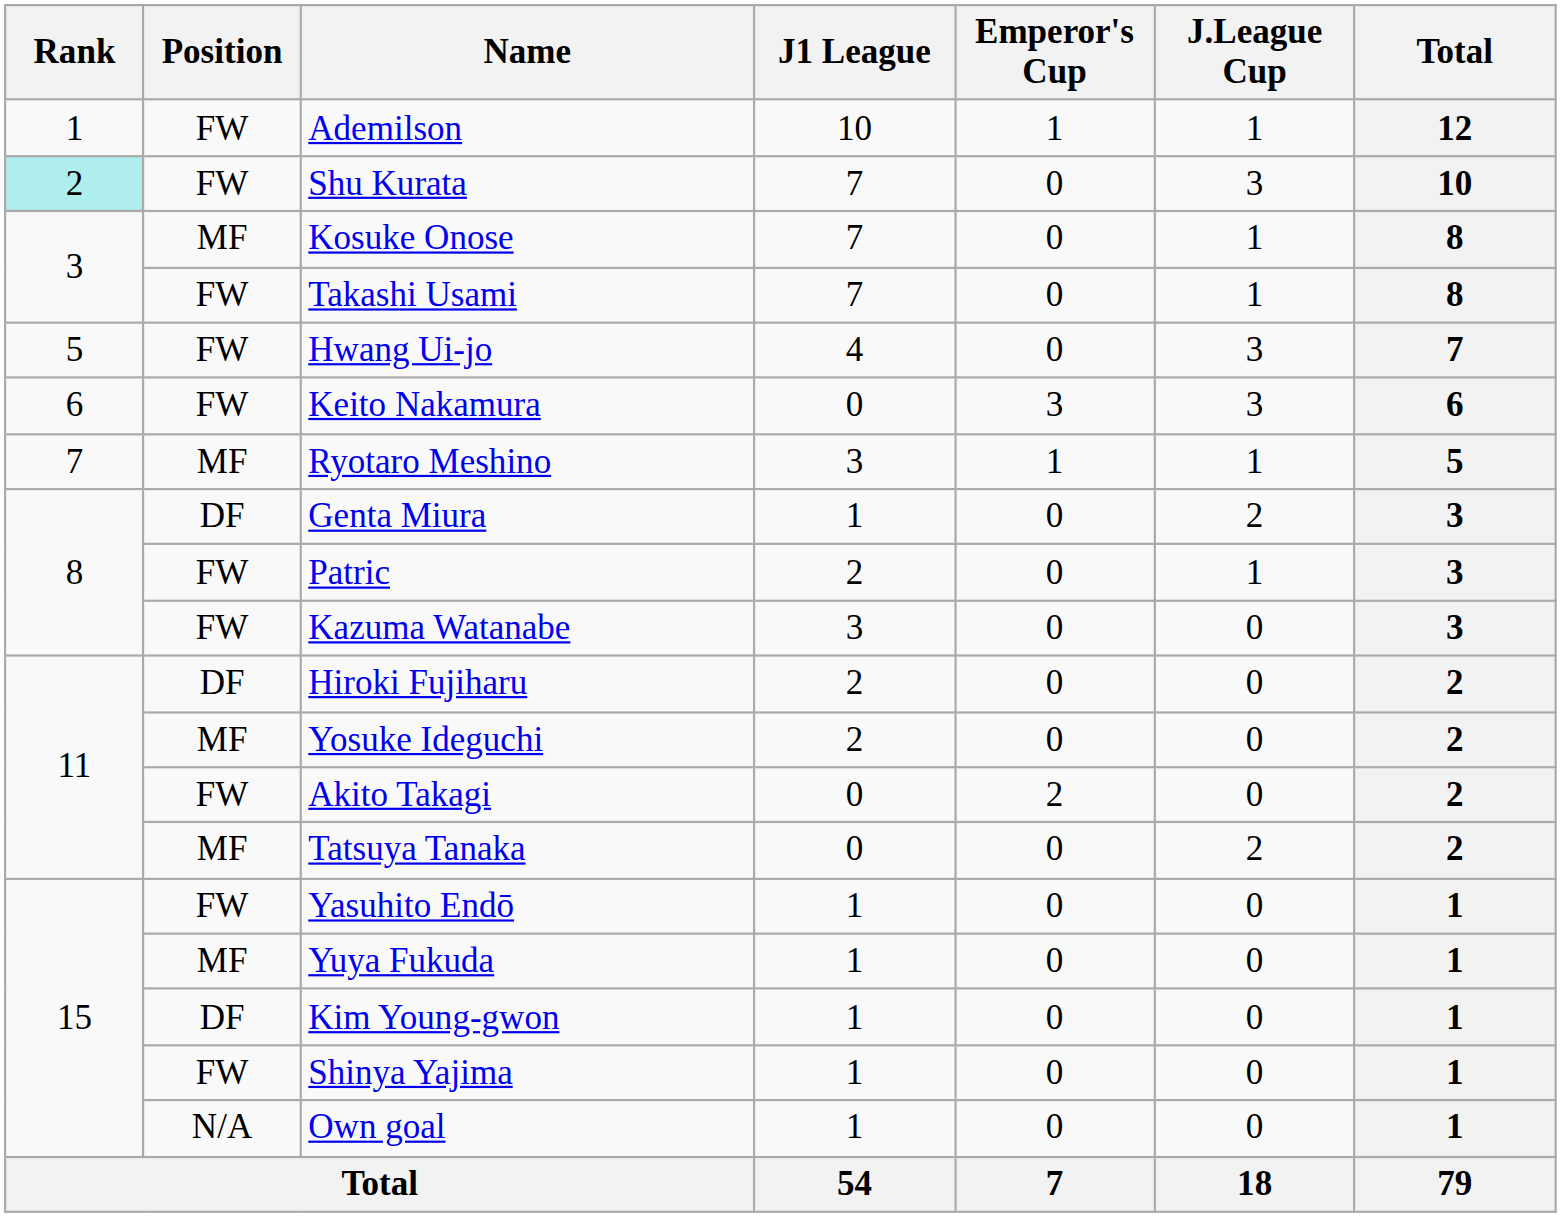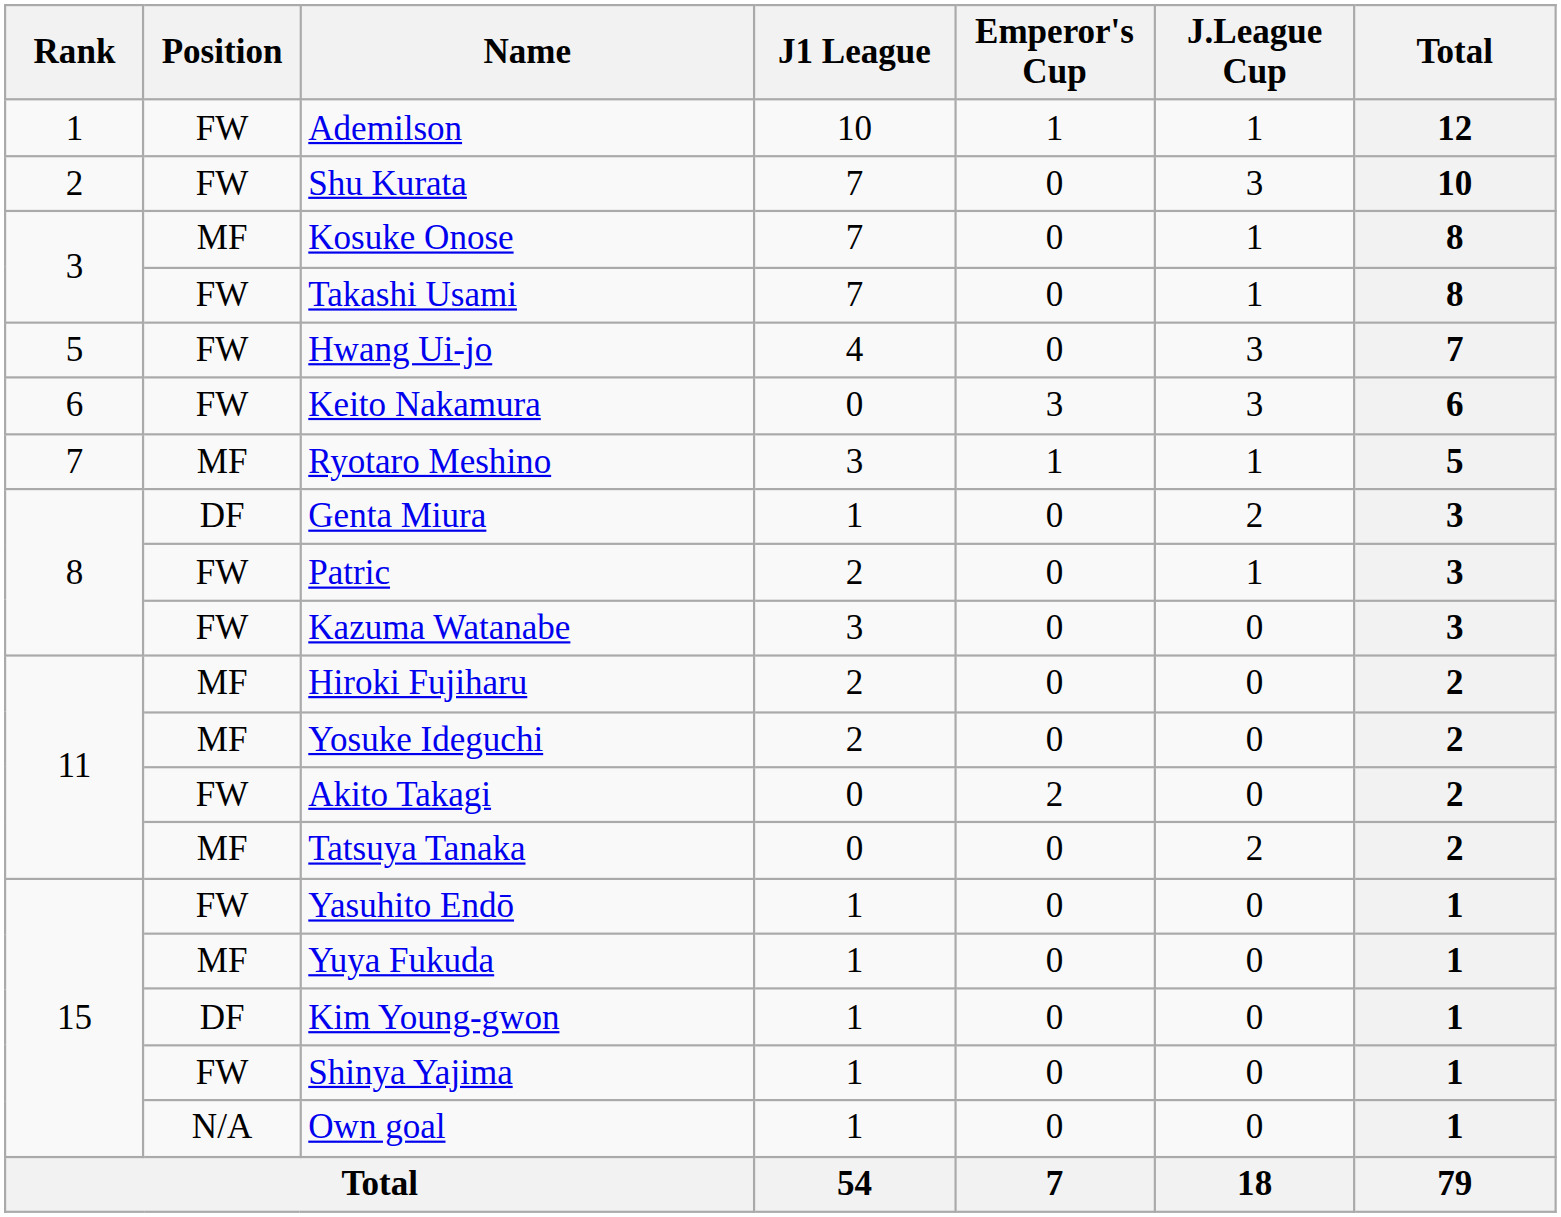 <table class="wikitable" style="text-align: center;">
 <tr>
 <th style="width:56px;">Rank</th>
 <th style="width:64px;">Position</th>
 <th style="width:200px;">Name</th>
 <th style="width:84px;">J1 League</th>
 <th style="width:84px;">Emperor's Cup</th>
 <th style="width:84px;">J.League Cup</th>
 <th style="width:84px;"><strong>Total</strong></th>
 </tr>
 <tr>
 <td>1</td>
 <td>FW</td>
 <td align=left> <a href='#'>Ademilson</a></td>
 <td>10</td>
 <td>1</td>
 <td>1</td>
 <th>12</th>
 </tr>
 <tr>
-<td style="background: paleturquoise;">2</td>
+<td>2</td>
 <td>FW</td>
 <td align=left> <a href='#'>Shu Kurata</a></td>
 <td>7</td>
 <td>0</td>
 <td>3</td>
 <th>10</th>
 </tr>
 <tr>
 <td rowspan=2>3</td>
 <td>MF</td>
 <td align=left> <a href='#'>Kosuke Onose</a></td>
 <td>7</td>
 <td>0</td>
 <td>1</td>
 <th>8</th>
 </tr>
 <tr>
 <td>FW</td>
 <td align=left> <a href='#'>Takashi Usami</a></td>
 <td>7</td>
 <td>0</td>
 <td>1</td>
 <th>8</th>
 </tr>
 <tr>
 <td>5</td>
 <td>FW</td>
 <td align=left> <a href='#'>Hwang Ui-jo</a></td>
 <td>4</td>
 <td>0</td>
 <td>3</td>
 <th>7</th>
 </tr>
 <tr>
 <td>6</td>
 <td>FW</td>
 <td align=left> <a href='#'>Keito Nakamura</a></td>
 <td>0</td>
 <td>3</td>
 <td>3</td>
 <th>6</th>
 </tr>
 <tr>
 <td>7</td>
 <td>MF</td>
 <td align=left> <a href='#'>Ryotaro Meshino</a></td>
 <td>3</td>
 <td>1</td>
 <td>1</td>
 <th>5</th>
 </tr>
 <tr>
 <td rowspan=3>8</td>
 <td>DF</td>
 <td align=left> <a href='#'>Genta Miura</a></td>
 <td>1</td>
 <td>0</td>
 <td>2</td>
 <th>3</th>
 </tr>
 <tr>
 <td>FW</td>
 <td align=left> <a href='#'>Patric</a></td>
 <td>2</td>
 <td>0</td>
 <td>1</td>
 <th>3</th>
 </tr>
 <tr>
 <td>FW</td>
 <td align=left> <a href='#'>Kazuma Watanabe</a></td>
 <td>3</td>
 <td>0</td>
 <td>0</td>
 <th>3</th>
 </tr>
 <tr>
 <td rowspan=4>11</td>
-<td>DF</td>
+<td>MF</td>
 <td align=left> <a href='#'>Hiroki Fujiharu</a></td>
 <td>2</td>
 <td>0</td>
 <td>0</td>
 <th>2</th>
 </tr>
 <tr>
 <td>MF</td>
 <td align=left> <a href='#'>Yosuke Ideguchi</a></td>
 <td>2</td>
 <td>0</td>
 <td>0</td>
 <th>2</th>
 </tr>
 <tr>
 <td>FW</td>
 <td align=left> <a href='#'>Akito Takagi</a></td>
 <td>0</td>
 <td>2</td>
 <td>0</td>
 <th>2</th>
 </tr>
 <tr>
 <td>MF</td>
 <td align=left> <a href='#'>Tatsuya Tanaka</a></td>
 <td>0</td>
 <td>0</td>
 <td>2</td>
 <th>2</th>
 </tr>
 <tr>
 <td rowspan=5>15</td>
 <td>FW</td>
 <td align=left> <a href='#'>Yasuhito Endō</a></td>
 <td>1</td>
 <td>0</td>
 <td>0</td>
 <th>1</th>
 </tr>
 <tr>
 <td>MF</td>
 <td align=left> <a href='#'>Yuya Fukuda</a></td>
 <td>1</td>
 <td>0</td>
 <td>0</td>
 <th>1</th>
 </tr>
 <tr>
 <td>DF</td>
 <td align=left> <a href='#'>Kim Young-gwon</a></td>
 <td>1</td>
 <td>0</td>
 <td>0</td>
 <th>1</th>
 </tr>
 <tr>
 <td>FW</td>
 <td align=left> <a href='#'>Shinya Yajima</a></td>
 <td>1</td>
 <td>0</td>
 <td>0</td>
 <th>1</th>
 </tr>
 <tr>
 <td>N/A</td>
 <td align=left><a href='#'>Own goal</a></td>
 <td>1</td>
 <td>0</td>
 <td>0</td>
 <th>1</th>
 </tr>
 <tr>
 <th colspan="3"><strong>Total</strong></th>
 <th><strong>54</strong></th>
 <th><strong>7</strong></th>
 <th><strong>18</strong></th>
 <th><strong>79</strong></th>
 </tr>
 </table>
